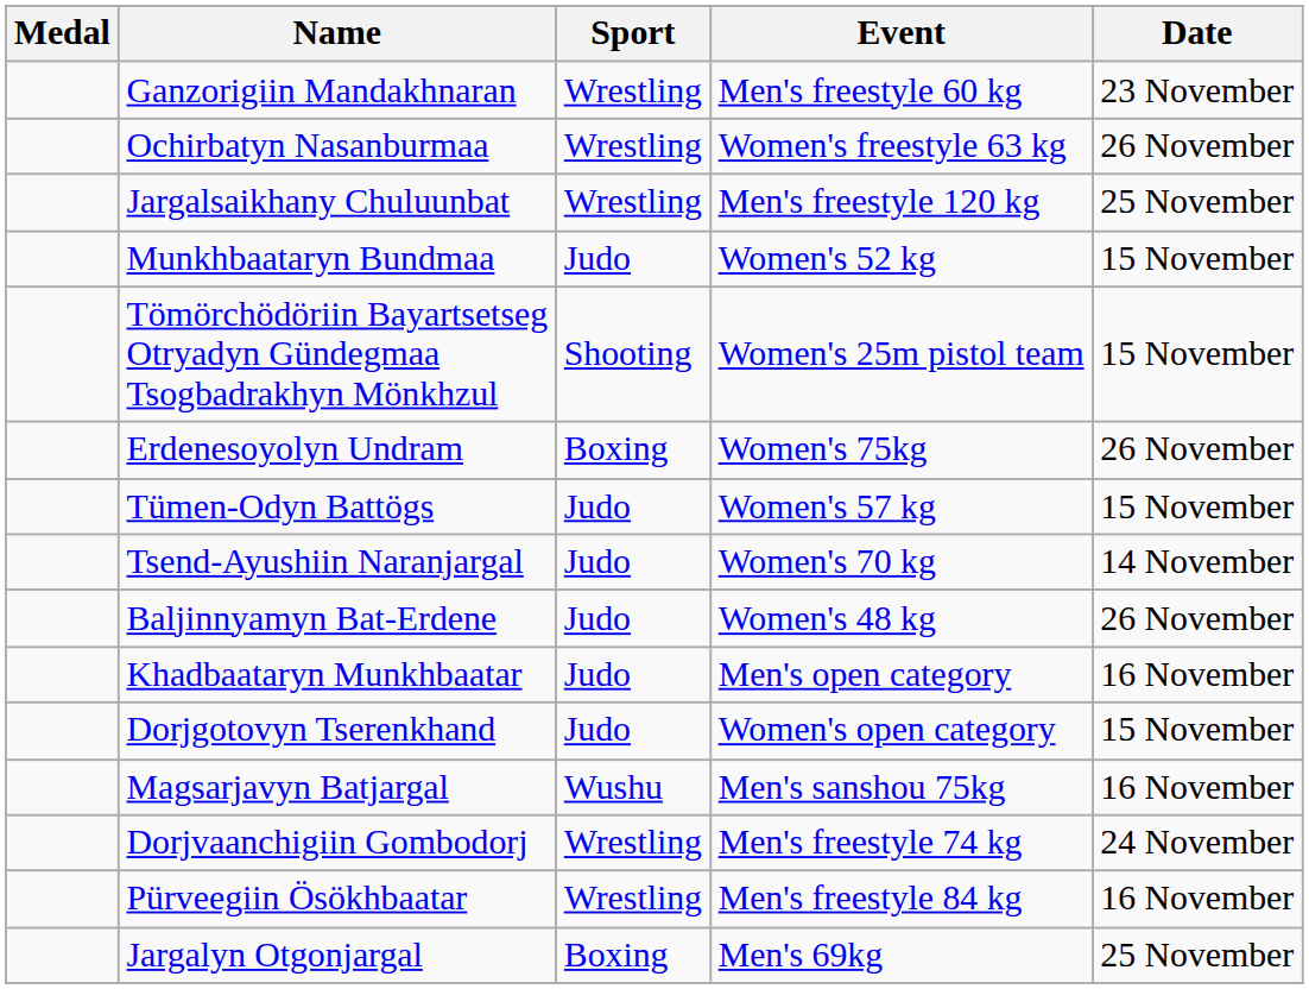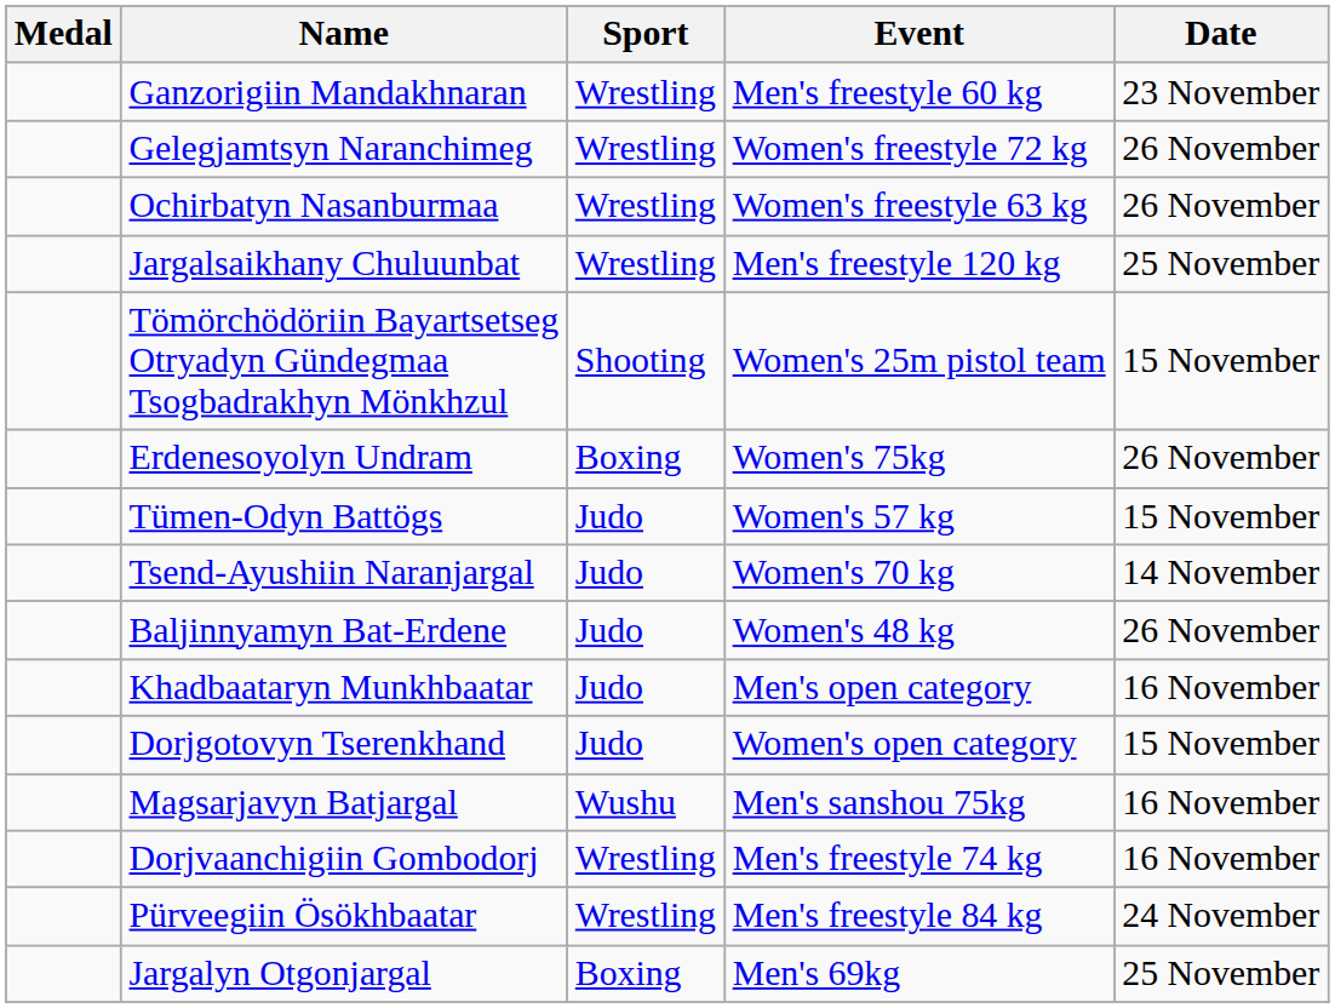 <table class="wikitable">
 <tr>
 <th>Medal</th>
 <th>Name</th>
 <th>Sport</th>
 <th>Event</th>
 <th>Date</th>
 </tr>
 <tr>
 <td></td>
 <td><a href='#'>Ganzorigiin Mandakhnaran</a></td>
 <td><a href='#'>Wrestling</a></td>
 <td><a href='#'>Men's freestyle 60 kg</a></td>
 <td>23 November</td>
 </tr>
 <tr>
 <td></td>
+<td><a href='#'>Gelegjamtsyn Naranchimeg</a></td>
+<td><a href='#'>Wrestling</a></td>
+<td><a href='#'>Women's freestyle 72 kg</a></td>
+<td>26 November</td>
+</tr>
+<tr>
+<td></td>
 <td><a href='#'>Ochirbatyn Nasanburmaa</a></td>
 <td><a href='#'>Wrestling</a></td>
 <td><a href='#'>Women's freestyle 63 kg</a></td>
 <td>26 November</td>
 </tr>
 <tr>
 <td></td>
 <td><a href='#'>Jargalsaikhany Chuluunbat</a></td>
 <td><a href='#'>Wrestling</a></td>
 <td><a href='#'>Men's freestyle 120 kg</a></td>
 <td>25 November</td>
-</tr>
-<tr>
-<td></td>
-<td><a href='#'>Munkhbaataryn Bundmaa</a></td>
-<td><a href='#'>Judo</a></td>
-<td><a href='#'>Women's 52 kg</a></td>
-<td>15 November</td>
 </tr>
 <tr>
 <td></td>
 <td><a href='#'>Tömörchödöriin Bayartsetseg</a><br><a href='#'>Otryadyn Gündegmaa</a><br><a href='#'>Tsogbadrakhyn Mönkhzul</a></td>
 <td><a href='#'>Shooting</a></td>
 <td><a href='#'>Women's 25m pistol team</a></td>
 <td>15 November</td>
 </tr>
 <tr>
 <td></td>
 <td><a href='#'>Erdenesoyolyn Undram</a></td>
 <td><a href='#'>Boxing</a></td>
 <td><a href='#'>Women's 75kg</a></td>
 <td>26 November</td>
 </tr>
 <tr>
 <td></td>
 <td><a href='#'>Tümen-Odyn Battögs</a></td>
 <td><a href='#'>Judo</a></td>
 <td><a href='#'>Women's 57 kg</a></td>
 <td>15 November</td>
 </tr>
 <tr>
 <td></td>
 <td><a href='#'>Tsend-Ayushiin Naranjargal</a></td>
 <td><a href='#'>Judo</a></td>
 <td><a href='#'>Women's 70 kg</a></td>
 <td>14 November</td>
 </tr>
 <tr>
 <td></td>
 <td><a href='#'>Baljinnyamyn Bat-Erdene</a></td>
 <td><a href='#'>Judo</a></td>
 <td><a href='#'>Women's 48 kg</a></td>
 <td>26 November</td>
 </tr>
 <tr>
 <td></td>
 <td><a href='#'>Khadbaataryn Munkhbaatar</a></td>
 <td><a href='#'>Judo</a></td>
 <td><a href='#'>Men's open category</a></td>
 <td>16 November</td>
 </tr>
 <tr>
 <td></td>
 <td><a href='#'>Dorjgotovyn Tserenkhand</a></td>
 <td><a href='#'>Judo</a></td>
 <td><a href='#'>Women's open category</a></td>
 <td>15 November</td>
 </tr>
 <tr>
 <td></td>
 <td><a href='#'>Magsarjavyn Batjargal</a></td>
 <td><a href='#'>Wushu</a></td>
 <td><a href='#'>Men's sanshou 75kg</a></td>
 <td>16 November</td>
 </tr>
 <tr>
 <td></td>
 <td><a href='#'>Dorjvaanchigiin Gombodorj</a></td>
 <td><a href='#'>Wrestling</a></td>
 <td><a href='#'>Men's freestyle 74 kg</a></td>
-<td>24 November</td>
+<td>16 November</td>
 </tr>
 <tr>
 <td></td>
 <td><a href='#'>Pürveegiin Ösökhbaatar</a></td>
 <td><a href='#'>Wrestling</a></td>
 <td><a href='#'>Men's freestyle 84 kg</a></td>
-<td>16 November</td>
+<td>24 November</td>
 </tr>
 <tr>
 <td></td>
 <td><a href='#'>Jargalyn Otgonjargal</a></td>
 <td><a href='#'>Boxing</a></td>
 <td><a href='#'>Men's 69kg</a></td>
 <td>25 November</td>
 </tr>
 </table>
